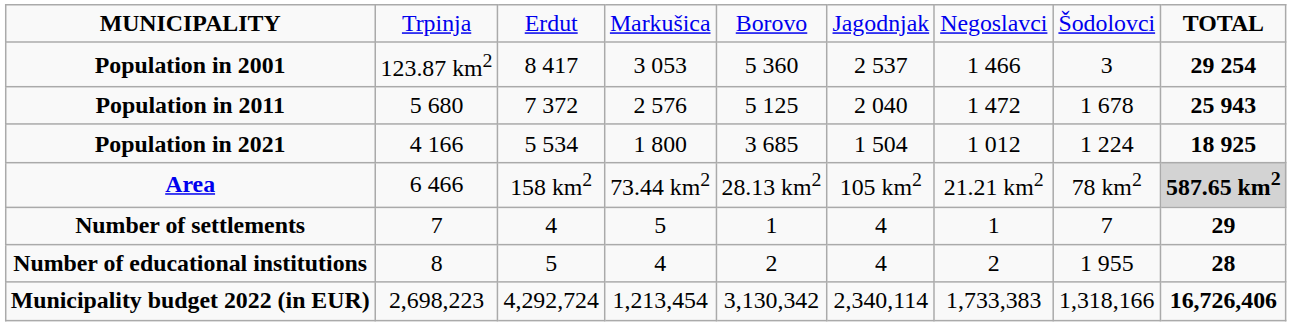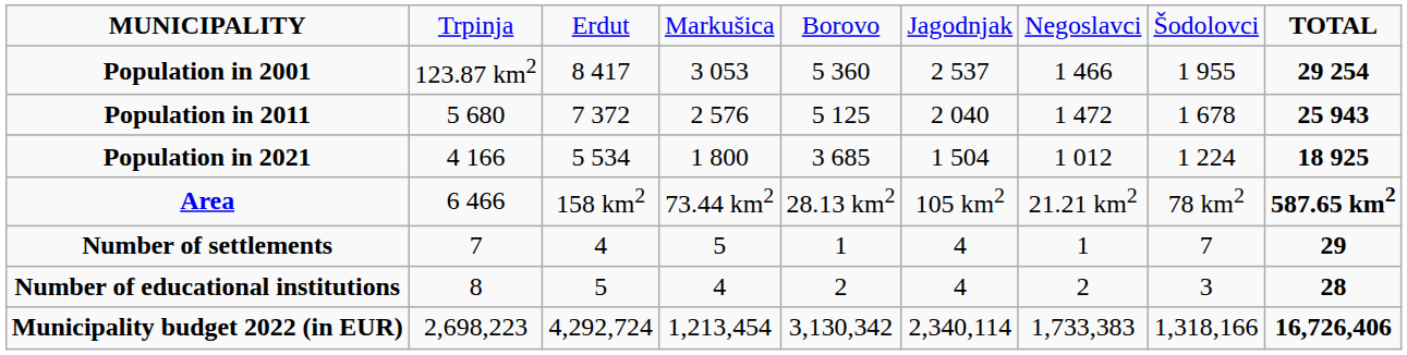 <table class="wikitable" style="margin: 0.5em auto; text-align: center;">
 <tr>
 <td><strong>MUNICIPALITY</strong></td>
 <td><a href='#'>Trpinja</a></td>
 <td><a href='#'>Erdut</a></td>
 <td><a href='#'>Markušica</a></td>
 <td><a href='#'>Borovo</a></td>
 <td><a href='#'>Jagodnjak</a></td>
 <td><a href='#'>Negoslavci</a></td>
 <td><a href='#'>Šodolovci</a></td>
 <td><strong>TOTAL</strong></td>
 </tr>
 <tr>
 <td><strong>Population in 2001</strong></td>
 <td>123.87 km<sup>2</sup></td>
 <td>8 417</td>
 <td>3 053</td>
 <td>5 360</td>
 <td>2 537</td>
 <td>1 466</td>
-<td>3</td>
+<td>1 955</td>
 <td><strong>29 254</strong></td>
 </tr>
 <tr>
 <td><strong>Population in 2011</strong></td>
 <td>5 680</td>
 <td>7 372</td>
 <td>2 576</td>
 <td>5 125</td>
 <td>2 040</td>
 <td>1 472</td>
 <td>1 678</td>
 <td><strong>25 943</strong></td>
 </tr>
 <tr>
 <td><strong>Population in 2021</strong></td>
 <td>4 166</td>
 <td>5 534</td>
 <td>1 800</td>
 <td>3 685</td>
 <td>1 504</td>
 <td>1 012</td>
 <td>1 224</td>
 <td><strong>18 925</strong></td>
 </tr>
 <tr>
 <td><strong><a href='#'>Area</a></strong></td>
 <td>6 466</td>
 <td>158 km<sup>2</sup></td>
 <td>73.44 km<sup>2</sup></td>
 <td>28.13 km<sup>2</sup></td>
 <td>105 km<sup>2</sup></td>
 <td>21.21 km<sup>2</sup></td>
 <td>78 km<sup>2</sup></td>
-<td style="background: lightgrey;"><strong>587.65 km<sup>2</sup></strong></td>
+<td><strong>587.65 km<sup>2</sup></strong></td>
 </tr>
 <tr>
 <td><strong>Number of settlements</strong></td>
 <td>7</td>
 <td>4</td>
 <td>5</td>
 <td>1</td>
 <td>4</td>
 <td>1</td>
 <td>7</td>
 <td><strong>29</strong></td>
 </tr>
 <tr>
 <td><strong>Number of educational institutions</strong></td>
 <td>8</td>
 <td>5</td>
 <td>4</td>
 <td>2</td>
 <td>4</td>
 <td>2</td>
-<td>1 955</td>
+<td>3</td>
 <td><strong>28</strong></td>
 </tr>
 <tr>
 <td><strong>Municipality budget 2022 (in EUR)</strong></td>
 <td>2,698,223</td>
 <td>4,292,724</td>
 <td>1,213,454</td>
 <td>3,130,342</td>
 <td>2,340,114</td>
 <td>1,733,383</td>
 <td>1,318,166</td>
 <td><strong>16,726,406</strong></td>
 </tr>
 </table>
